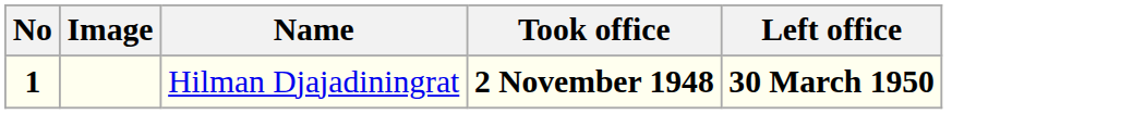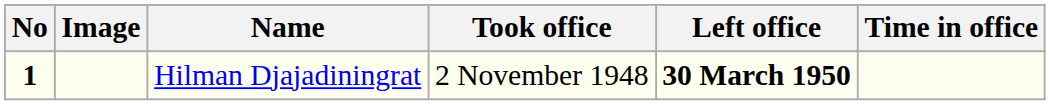 <table class="wikitable" style="text-align: center;background:#ffffef; float:center;">
 <tr>
 <th>No</th>
 <th>Image</th>
 <th>Name</th>
 <th>Took office</th>
 <th>Left office</th>
+<th>Time in office</th>
 </tr>
 <tr>
 <td><strong>1</strong></td>
 <td></td>
 <td><a href='#'>Hilman Djajadiningrat</a></td>
-<td><strong>2 November 1948</strong></td>
+<td>2 November 1948</td>
 <td><strong>30 March 1950</strong></td>
+<td></td>
 </tr>
 </table>
